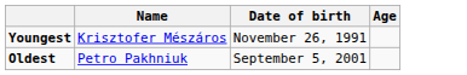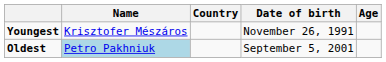 <table class="wikitable">
 <tr>
 <th></th>
 <th>Name</th>
+<th>Country</th>
 <th>Date of birth</th>
 <th>Age</th>
 </tr>
 <tr>
 <td><strong>Youngest</strong></td>
 <td><a href='#'>Krisztofer Mészáros</a></td>
+<td></td>
 <td>November 26, 1991</td>
 <td></td>
 </tr>
 <tr>
 <td><strong>Oldest</strong></td>
-<td><a href='#'>Petro Pakhniuk</a></td>
+<td style="background: lightblue;"><a href='#'>Petro Pakhniuk</a></td>
+<td></td>
 <td>September 5, 2001</td>
 <td></td>
 </tr>
 </table>
